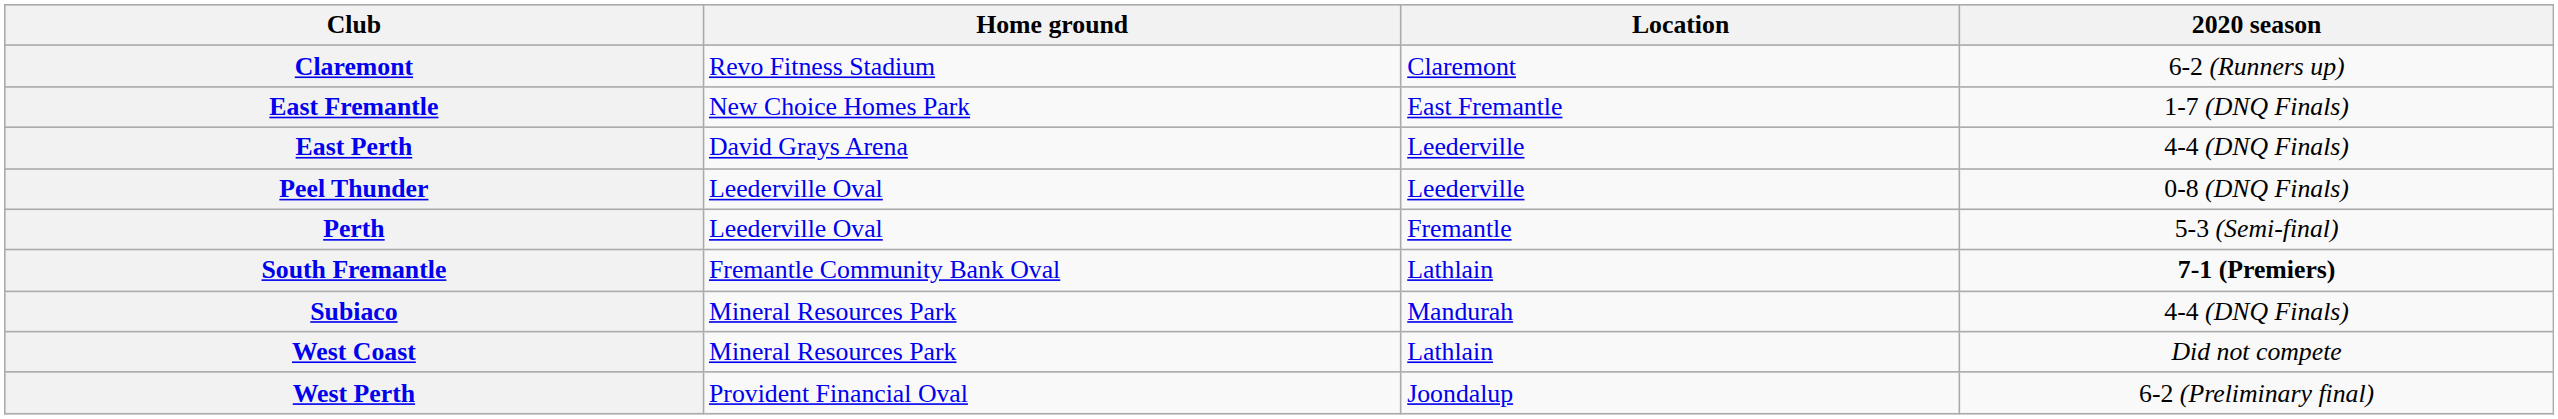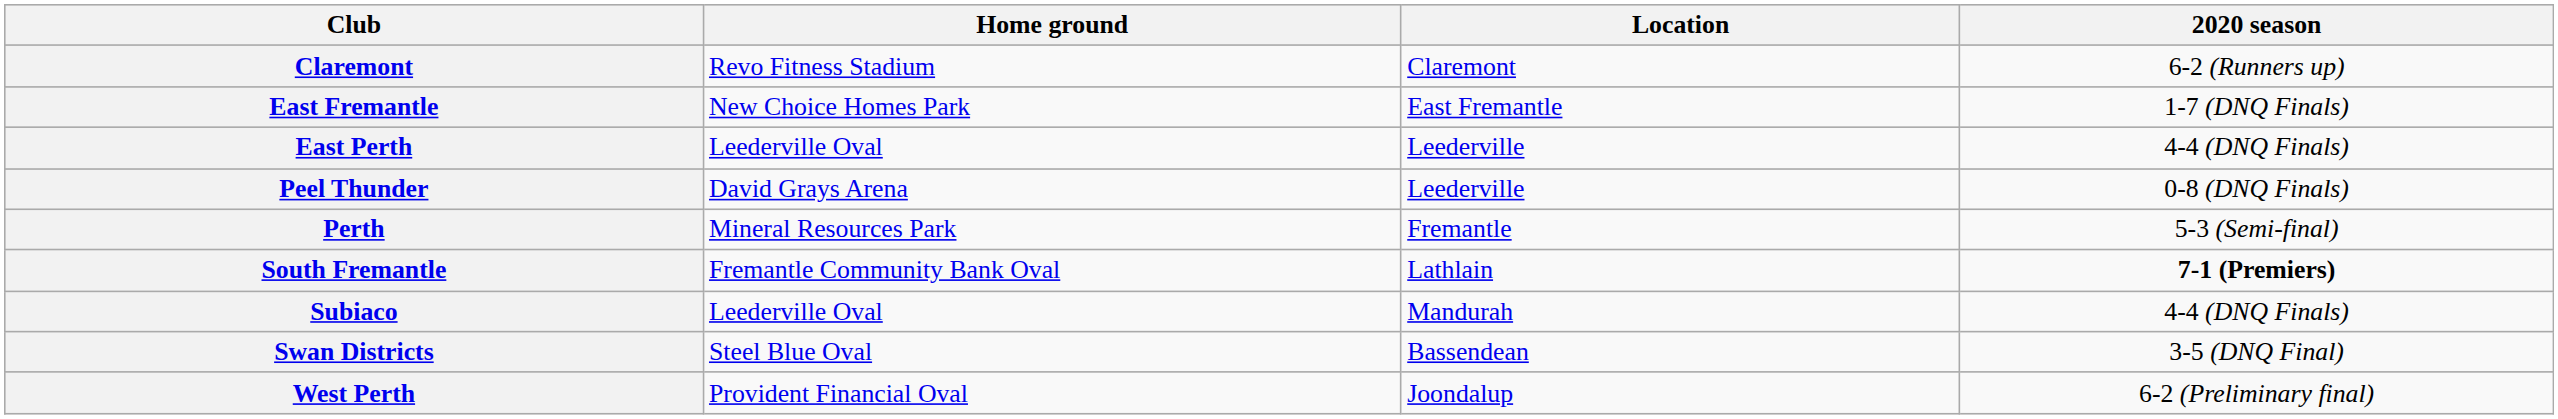 <table class="wikitable sortable" style="width:100%; text-align:left">
 <tr>
 <th style="width:20%">Club</th>
 <th style="width:20%">Home ground</th>
 <th style="width:16%">Location</th>
 <th style="width:17%">2020 season</th>
 </tr>
 <tr>
 <th scope="row"><a href='#'>Claremont</a></th>
 <td><a href='#'>Revo Fitness Stadium</a></td>
 <td><a href='#'>Claremont</a></td>
 <td align=center>6-2 <em>(Runners up)</em></td>
 </tr>
 <tr>
 <th scope="row"><a href='#'>East Fremantle</a></th>
 <td><a href='#'>New Choice Homes Park</a></td>
 <td><a href='#'>East Fremantle</a></td>
 <td align=center>1-7 <em>(DNQ Finals)</em></td>
 </tr>
 <tr>
 <th scope="row"><a href='#'>East Perth</a></th>
-<td><a href='#'>David Grays Arena</a></td>
+<td><a href='#'>Leederville Oval</a></td>
 <td><a href='#'>Leederville</a></td>
 <td align=center>4-4 <em>(DNQ Finals)</em></td>
 </tr>
 <tr>
 <th scope="row"><a href='#'>Peel Thunder</a></th>
-<td><a href='#'>Leederville Oval</a></td>
+<td><a href='#'>David Grays Arena</a></td>
 <td><a href='#'>Leederville</a></td>
 <td align=center>0-8 <em>(DNQ Finals)</em></td>
 </tr>
 <tr>
 <th scope="row"><a href='#'>Perth</a></th>
-<td><a href='#'>Leederville Oval</a></td>
+<td><a href='#'>Mineral Resources Park</a></td>
 <td><a href='#'>Fremantle</a></td>
 <td align=center>5-3 <em>(Semi-final)</em></td>
 </tr>
 <tr>
 <th scope="row"><a href='#'>South Fremantle</a></th>
 <td><a href='#'>Fremantle Community Bank Oval</a></td>
 <td><a href='#'>Lathlain</a></td>
 <td align=center><strong>7-1 (Premiers)</strong></td>
 </tr>
 <tr>
 <th scope="row"><a href='#'>Subiaco</a></th>
-<td><a href='#'>Mineral Resources Park</a></td>
+<td><a href='#'>Leederville Oval</a></td>
 <td><a href='#'>Mandurah</a></td>
 <td align=center>4-4 <em>(DNQ Finals)</em></td>
 </tr>
 <tr>
-<th scope="row"><a href='#'>West Coast</a></th>
-<td><a href='#'>Mineral Resources Park</a></td>
-<td><a href='#'>Lathlain</a></td>
-<td align=center><em>Did not compete</em></td>
+<th scope="row"><a href='#'>Swan Districts</a></th>
+<td><a href='#'>Steel Blue Oval</a></td>
+<td><a href='#'>Bassendean</a></td>
+<td align=center>3-5 <em>(DNQ Final)</em></td>
 </tr>
 <tr>
 <th scope="row"><a href='#'>West Perth</a></th>
 <td><a href='#'>Provident Financial Oval</a></td>
 <td><a href='#'>Joondalup</a></td>
 <td align=center>6-2 <em>(Preliminary final)</em></td>
 </tr>
 </table>
